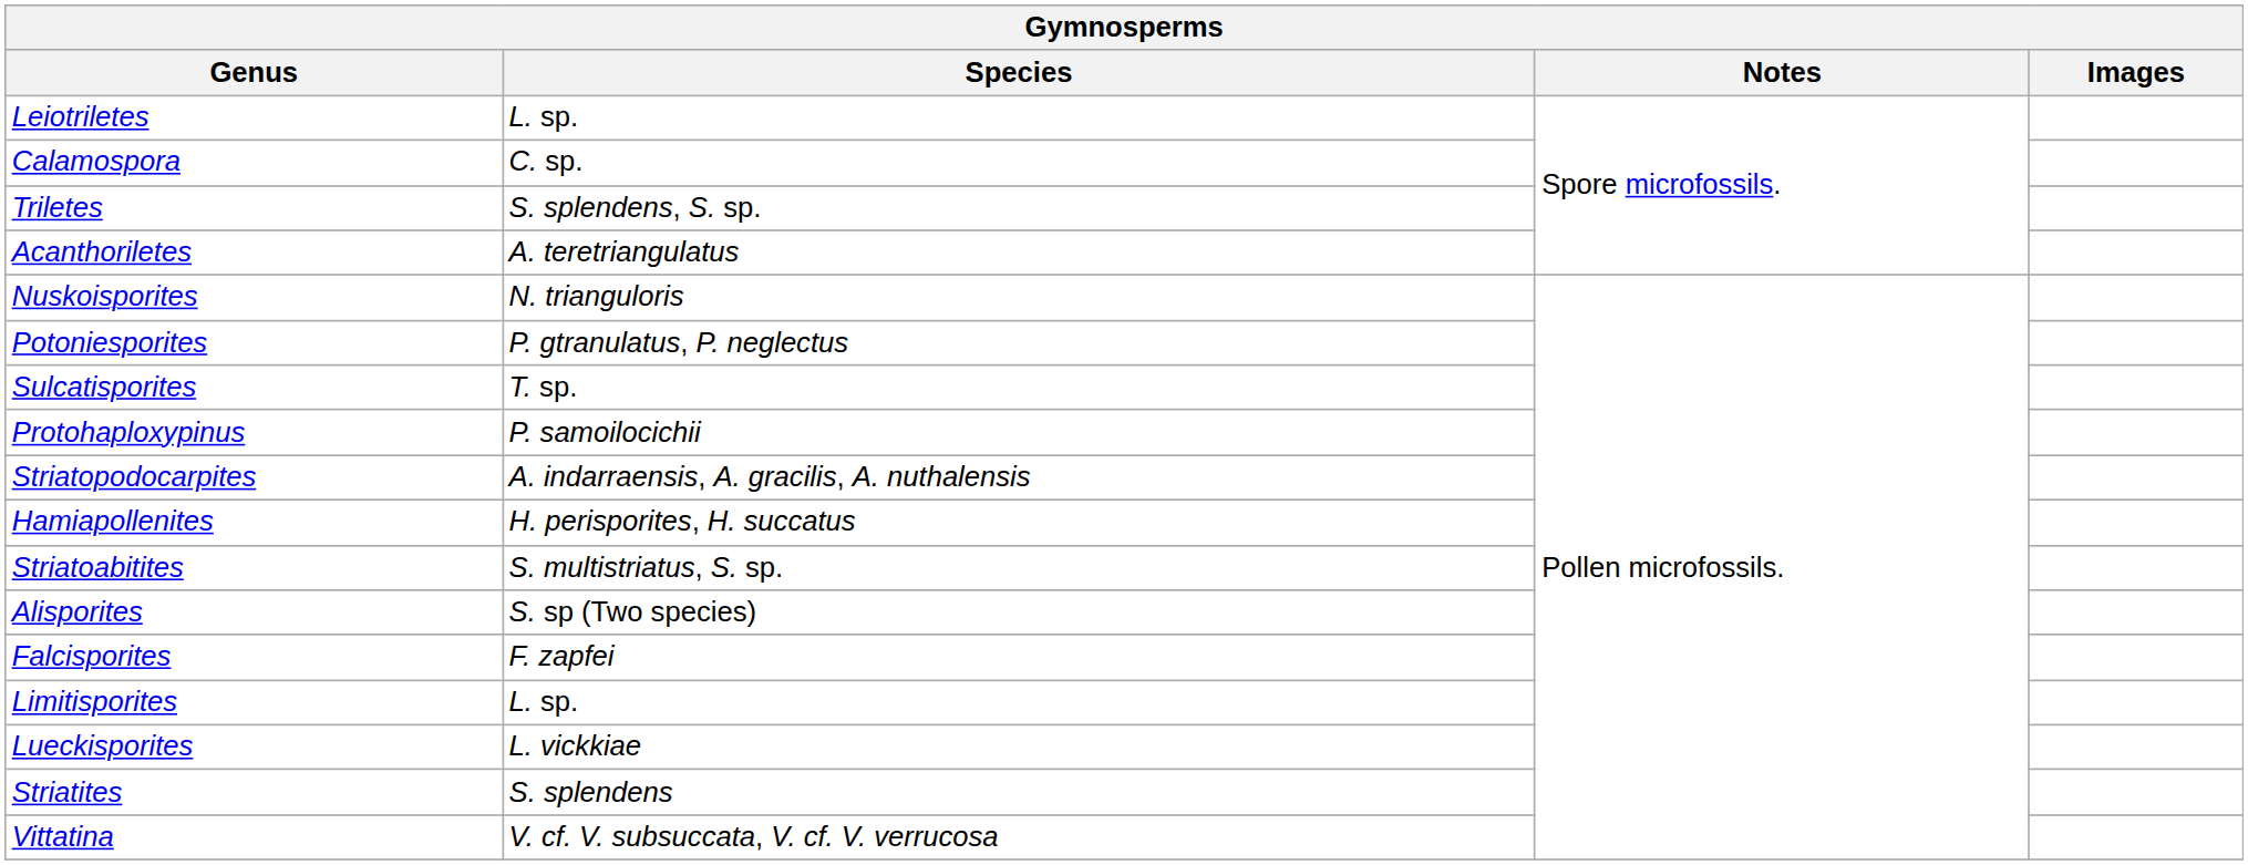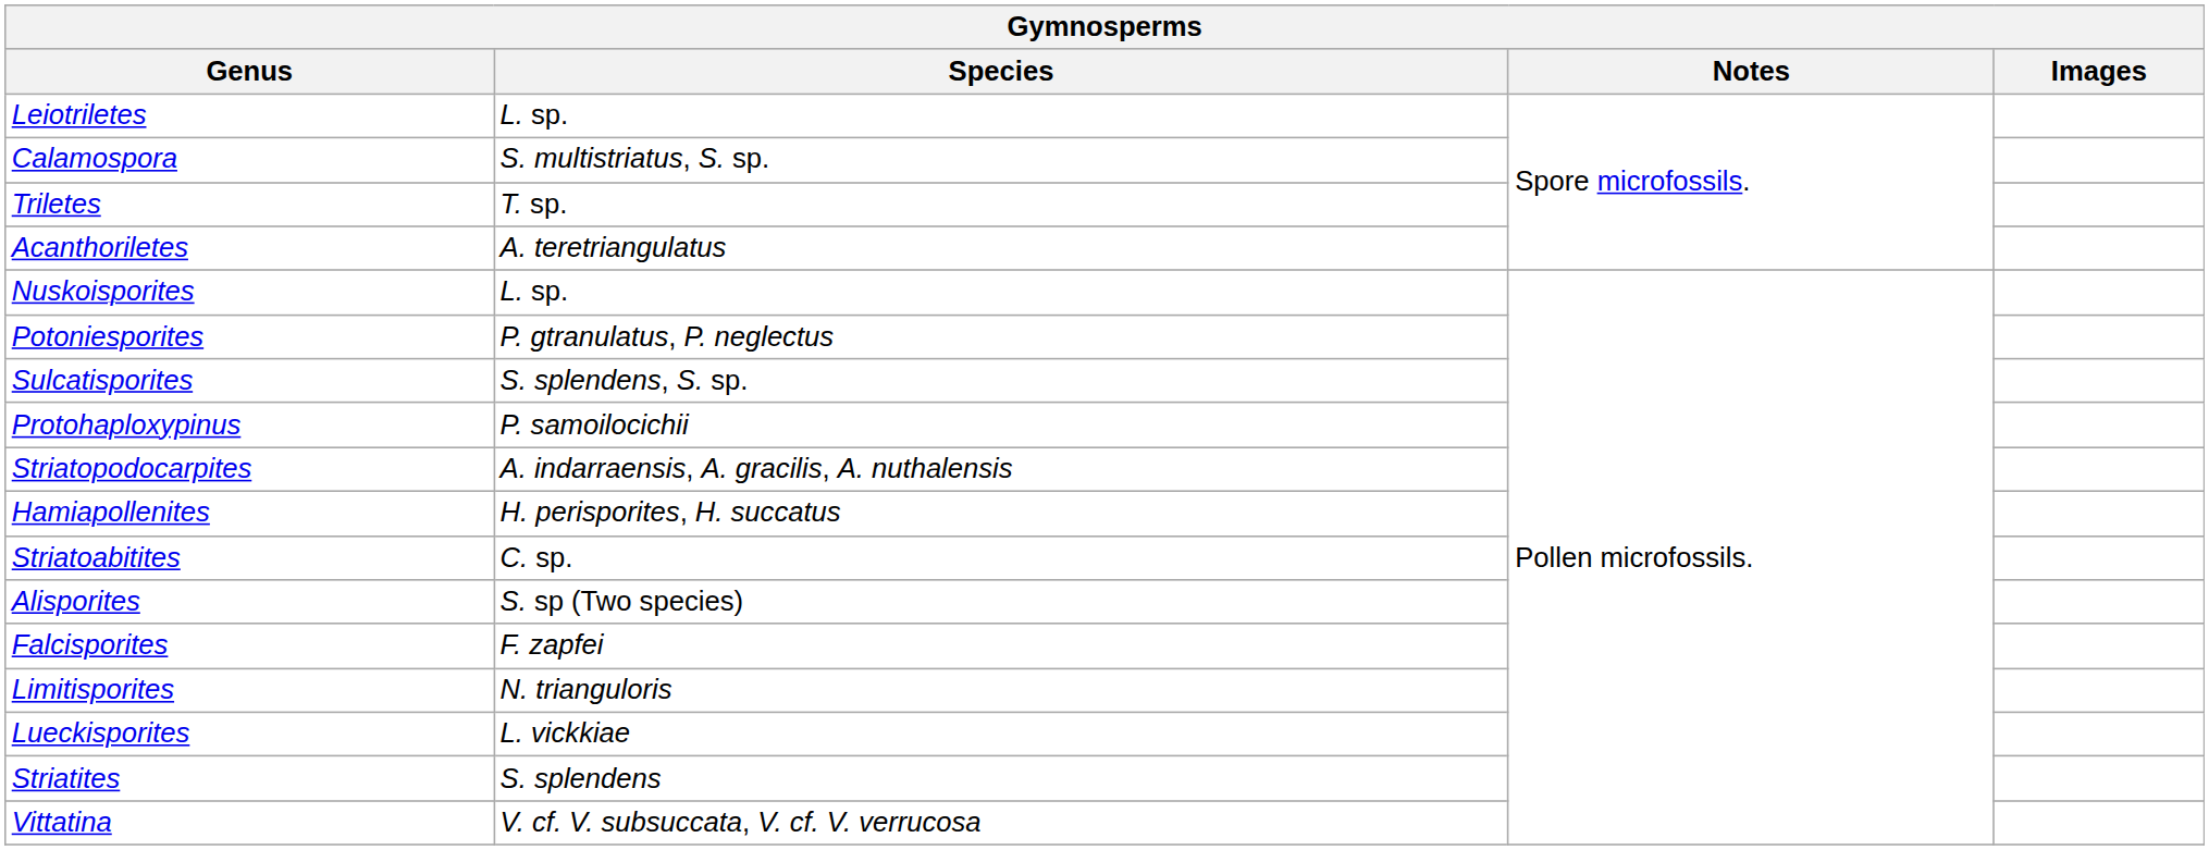 <table class="wikitable sortable" style="background:white; width:100%;">
 <tr>
 <th colspan="4" align="center">Gymnosperms</th>
 </tr>
 <tr>
 <th>Genus</th>
 <th>Species</th>
 <th>Notes</th>
 <th>Images</th>
 </tr>
 <tr>
 <td><em><a href='#'>Leiotriletes</a></em></td>
 <td><em>L.</em> sp.</td>
 <td rowspan="4">Spore <a href='#'>microfossils</a>.</td>
 <td></td>
 </tr>
 <tr>
 <td><em><a href='#'>Calamospora</a></em></td>
-<td><em>C.</em> sp.</td>
+<td><em>S. multistriatus</em>, <em>S.</em> sp.</td>
 <td></td>
 </tr>
 <tr>
 <td><em><a href='#'>Triletes</a></em></td>
-<td><em>S. splendens</em>, <em>S.</em> sp.</td>
+<td><em>T.</em> sp.</td>
 <td></td>
 </tr>
 <tr>
 <td><em><a href='#'>Acanthoriletes</a></em></td>
 <td><em>A. teretriangulatus</em></td>
 <td></td>
 </tr>
 <tr>
 <td><em><a href='#'>Nuskoisporites</a></em></td>
-<td><em>N. trianguloris</em></td>
+<td><em>L.</em> sp.</td>
 <td rowspan="13">Pollen microfossils.</td>
 <td></td>
 </tr>
 <tr>
 <td><em><a href='#'>Potoniesporites</a></em></td>
 <td><em>P. gtranulatus</em>, <em>P. neglectus</em></td>
 <td></td>
 </tr>
 <tr>
 <td><em><a href='#'>Sulcatisporites</a></em></td>
-<td><em>T.</em> sp.</td>
+<td><em>S. splendens</em>, <em>S.</em> sp.</td>
 <td></td>
 </tr>
 <tr>
 <td><em><a href='#'>Protohaploxypinus</a></em></td>
 <td><em>P. samoilocichii</em></td>
 <td></td>
 </tr>
 <tr>
 <td><em><a href='#'>Striatopodocarpites</a></em></td>
 <td><em>A. indarraensis</em>, <em>A. gracilis</em>, <em>A. nuthalensis</em></td>
 <td></td>
 </tr>
 <tr>
 <td><em><a href='#'>Hamiapollenites</a></em></td>
 <td><em>H. perisporites</em>, <em>H. succatus</em></td>
 <td></td>
 </tr>
 <tr>
 <td><em><a href='#'>Striatoabitites</a></em></td>
-<td><em>S. multistriatus</em>, <em>S.</em> sp.</td>
+<td><em>C.</em> sp.</td>
 <td></td>
 </tr>
 <tr>
 <td><em><a href='#'>Alisporites</a></em></td>
 <td><em>S.</em> sp (Two species)</td>
 <td></td>
 </tr>
 <tr>
 <td><em><a href='#'>Falcisporites</a></em></td>
 <td><em>F. zapfei</em></td>
 <td></td>
 </tr>
 <tr>
 <td><em><a href='#'>Limitisporites</a></em></td>
-<td><em>L.</em> sp.</td>
+<td><em>N. trianguloris</em></td>
 <td></td>
 </tr>
 <tr>
 <td><em><a href='#'>Lueckisporites</a></em></td>
 <td><em>L. vickkiae</em></td>
 <td></td>
 </tr>
 <tr>
 <td><em><a href='#'>Striatites</a></em></td>
 <td><em>S. splendens</em></td>
 <td></td>
 </tr>
 <tr>
 <td><em><a href='#'>Vittatina</a></em></td>
 <td><em>V. cf. V. subsuccata</em>, <em>V. cf. V. verrucosa</em></td>
 <td></td>
 </tr>
 </table>
